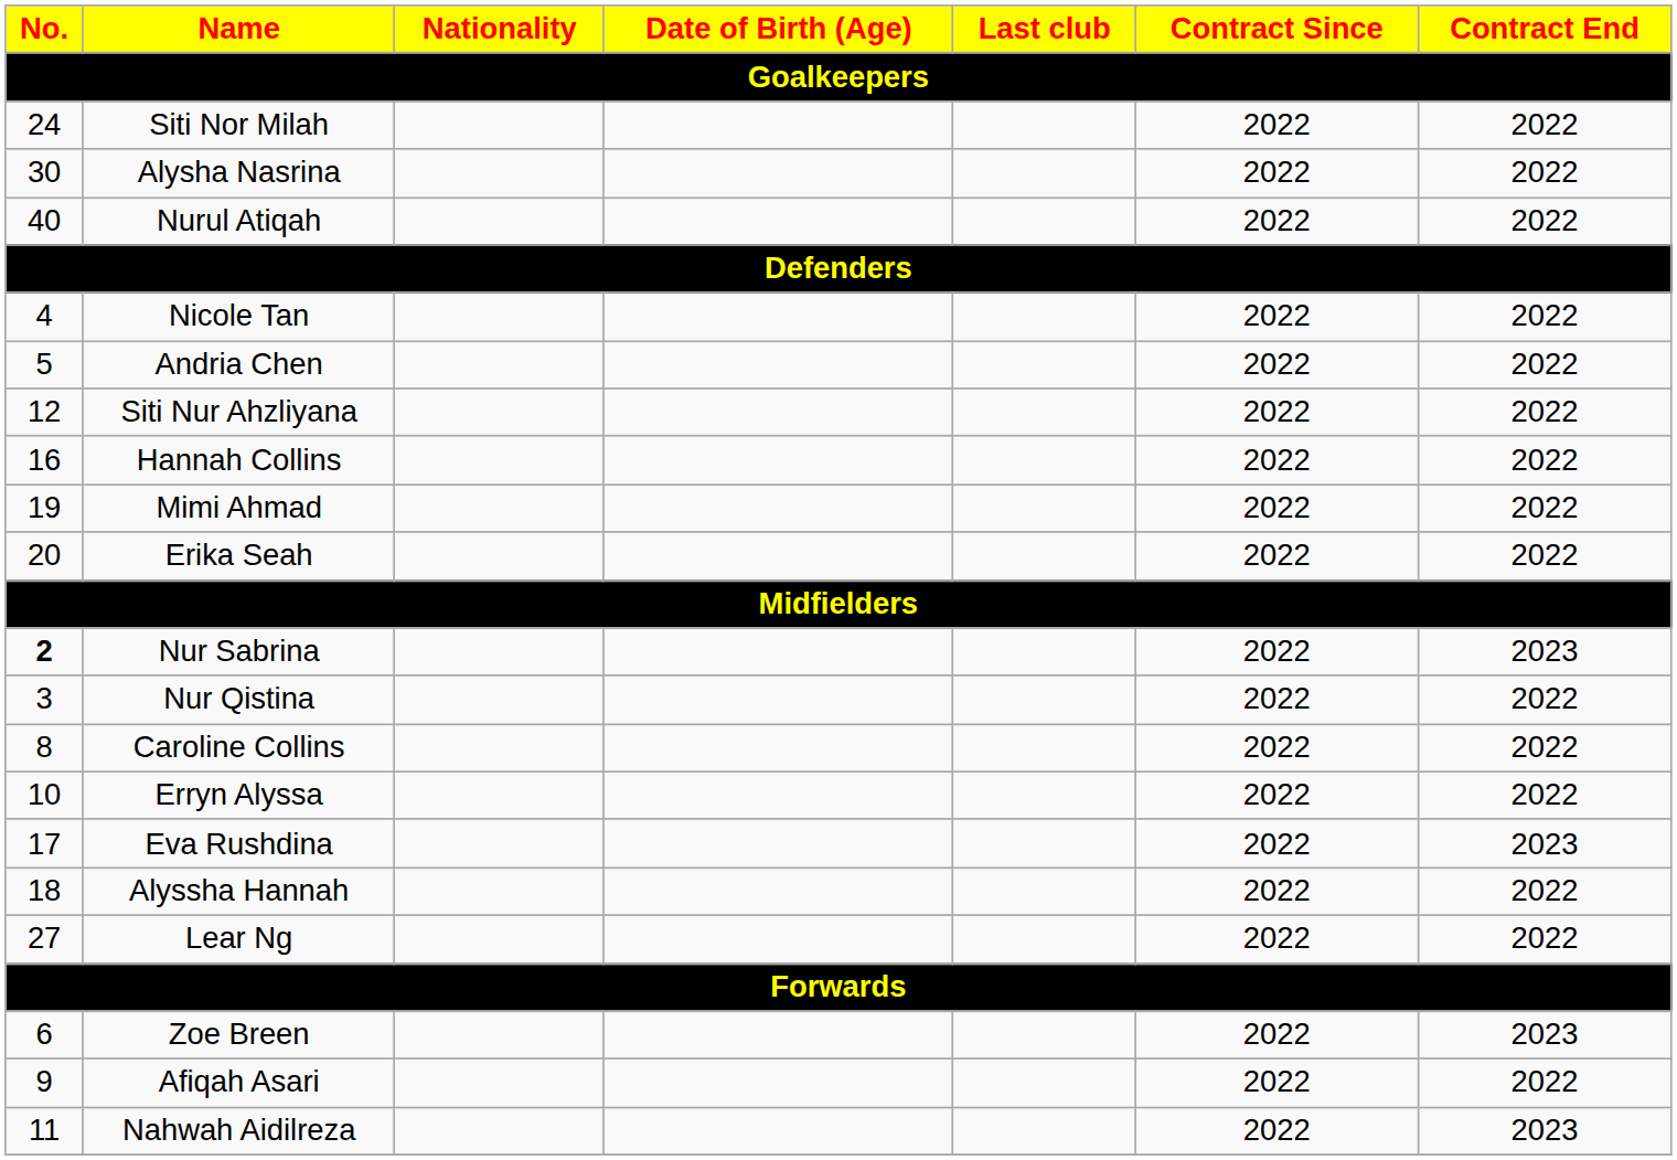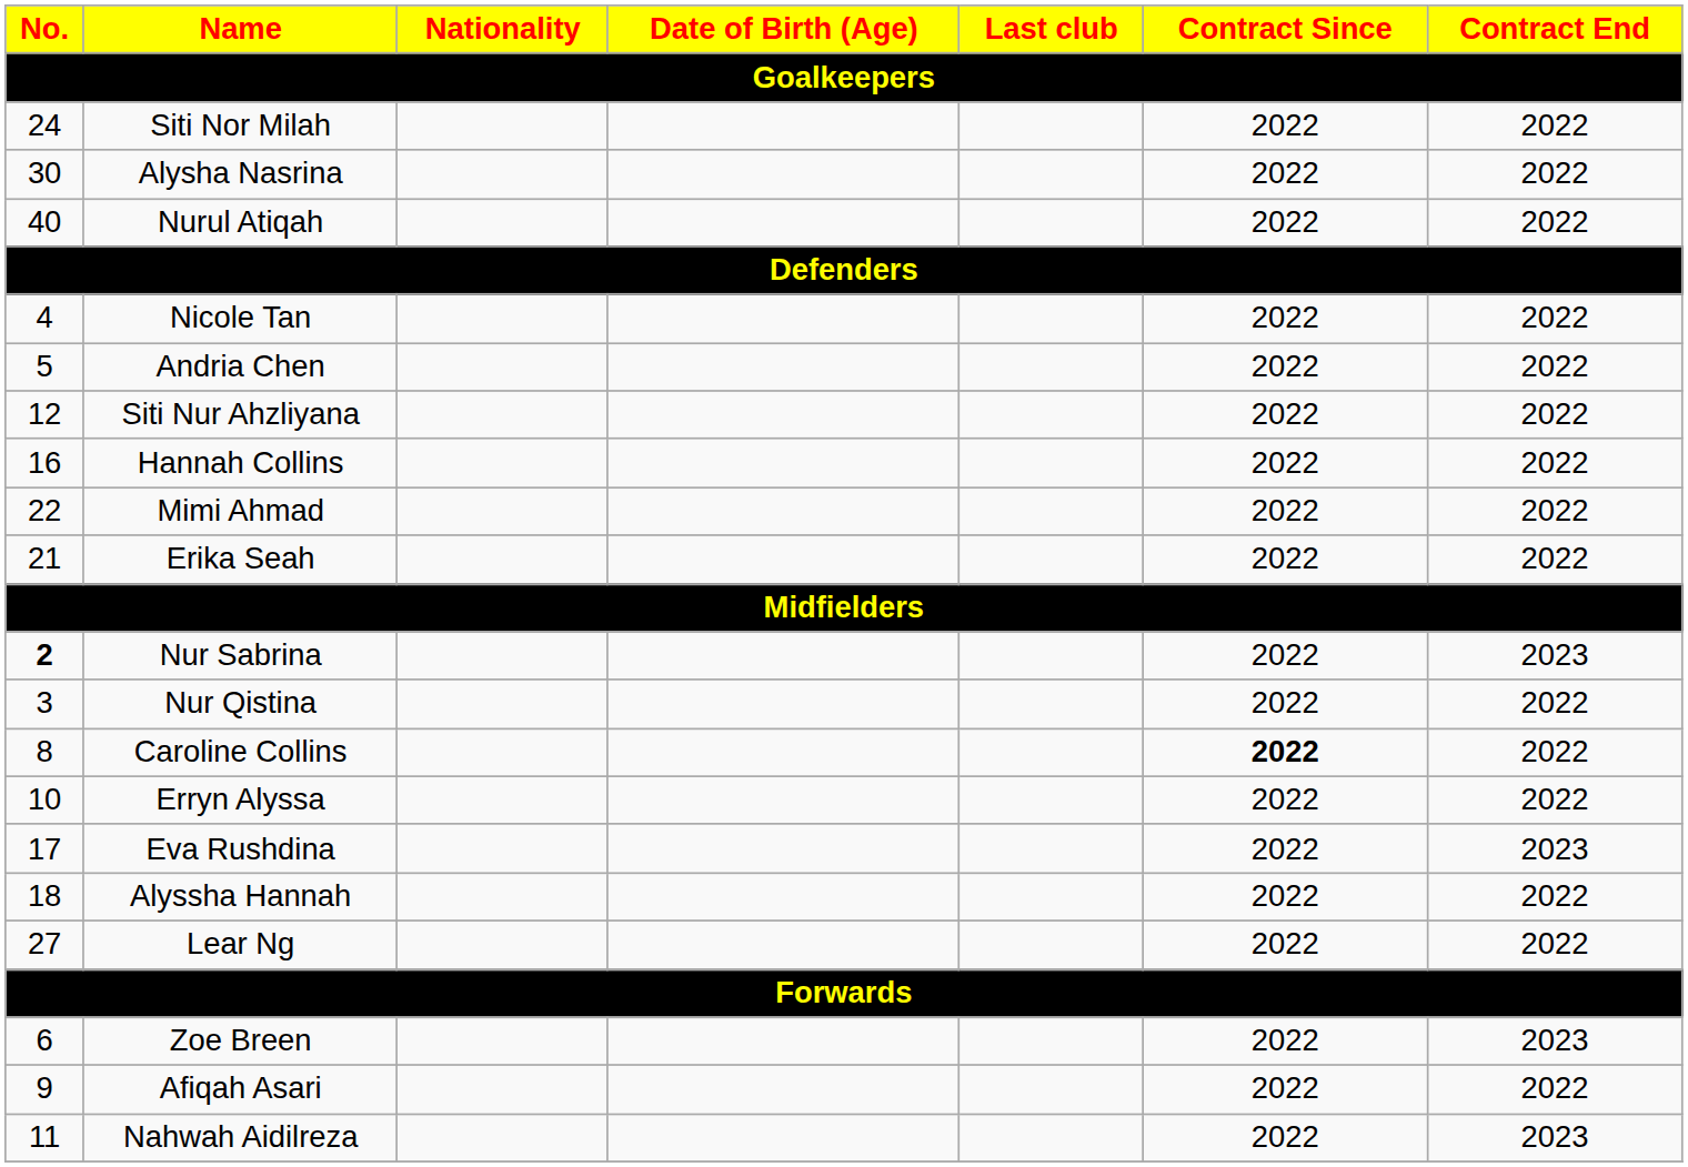 <table class="wikitable" style="text-align:center; font-size:100%; width:100%;">
 <tr>
 <th style="background:#FFFF00; color:red; text-align:white;">No.</th>
 <th style="background:#FFFF00; color:red; text-align:white;">Name</th>
 <th style="background:#FFFF00; color:red; text-align:white;">Nationality</th>
 <th style="background:#FFFF00; color:red; text-align:white;">Date of Birth (Age)</th>
 <th style="background:#FFFF00; color:red; text-align:white;">Last club</th>
 <th style="background:#FFFF00; color:red; text-align:white;">Contract Since</th>
 <th style="background:#FFFF00; color:red; text-align:white;">Contract End</th>
 </tr>
 <tr>
 <th colspan="8" style="background:black; color:yellow; text-align:center;">Goalkeepers</th>
 </tr>
 <tr>
 <td>24</td>
 <td>Siti Nor Milah</td>
 <td></td>
 <td></td>
 <td></td>
 <td>2022</td>
 <td>2022</td>
 </tr>
 <tr>
 <td>30</td>
 <td>Alysha Nasrina</td>
 <td></td>
 <td></td>
 <td></td>
 <td>2022</td>
 <td>2022</td>
 </tr>
 <tr>
 <td>40</td>
 <td>Nurul Atiqah</td>
 <td></td>
 <td></td>
 <td></td>
 <td>2022</td>
 <td>2022</td>
 </tr>
 <tr>
 <th colspan="8" style="background:black; color:yellow; text-align:center;">Defenders</th>
 </tr>
 <tr>
 <td>4</td>
 <td>Nicole Tan</td>
 <td></td>
 <td></td>
 <td></td>
 <td>2022</td>
 <td>2022</td>
 </tr>
 <tr>
 <td>5</td>
 <td>Andria Chen</td>
 <td></td>
 <td></td>
 <td></td>
 <td>2022</td>
 <td>2022</td>
 </tr>
 <tr>
 <td>12</td>
 <td>Siti Nur Ahzliyana</td>
 <td></td>
 <td></td>
 <td></td>
 <td>2022</td>
 <td>2022</td>
 </tr>
 <tr>
 <td>16</td>
 <td>Hannah Collins</td>
 <td></td>
 <td></td>
 <td></td>
 <td>2022</td>
 <td>2022</td>
 </tr>
 <tr>
-<td>19</td>
+<td>22</td>
 <td>Mimi Ahmad</td>
 <td></td>
 <td></td>
 <td></td>
 <td>2022</td>
 <td>2022</td>
 </tr>
 <tr>
-<td>20</td>
+<td>21</td>
 <td>Erika Seah</td>
 <td></td>
 <td></td>
 <td></td>
 <td>2022</td>
 <td>2022</td>
 </tr>
 <tr>
 <th colspan="8" style="background:black; color:yellow; text-align:center;">Midfielders</th>
 </tr>
 <tr>
 <td><strong>2</strong></td>
 <td>Nur Sabrina</td>
 <td></td>
 <td></td>
 <td></td>
 <td>2022</td>
 <td>2023</td>
 </tr>
 <tr>
 <td>3</td>
 <td>Nur Qistina</td>
 <td></td>
 <td></td>
 <td></td>
 <td>2022</td>
 <td>2022</td>
 </tr>
 <tr>
 <td>8</td>
 <td>Caroline Collins</td>
 <td></td>
 <td></td>
 <td></td>
-<td>2022</td>
+<td><strong>2022</strong></td>
 <td>2022</td>
 </tr>
 <tr>
 <td>10</td>
 <td>Erryn Alyssa</td>
 <td></td>
 <td></td>
 <td></td>
 <td>2022</td>
 <td>2022</td>
 </tr>
 <tr>
 <td>17</td>
 <td>Eva Rushdina</td>
 <td></td>
 <td></td>
 <td></td>
 <td>2022</td>
 <td>2023</td>
 </tr>
 <tr>
 <td>18</td>
 <td>Alyssha Hannah</td>
 <td></td>
 <td></td>
 <td></td>
 <td>2022</td>
 <td>2022</td>
 </tr>
 <tr>
 <td>27</td>
 <td>Lear Ng</td>
 <td></td>
 <td></td>
 <td></td>
 <td>2022</td>
 <td>2022</td>
 </tr>
 <tr>
 <th colspan="8" style="background:black; color:yellow; text-align:center;">Forwards</th>
 </tr>
 <tr>
 <td>6</td>
 <td>Zoe Breen</td>
 <td></td>
 <td></td>
 <td></td>
 <td>2022</td>
 <td>2023</td>
 </tr>
 <tr>
 <td>9</td>
 <td>Afiqah Asari</td>
 <td></td>
 <td></td>
 <td></td>
 <td>2022</td>
 <td>2022</td>
 </tr>
 <tr>
 <td>11</td>
 <td>Nahwah Aidilreza</td>
 <td></td>
 <td></td>
 <td></td>
 <td>2022</td>
 <td>2023</td>
 </tr>
 <tr>
 </tr>
 </table>
